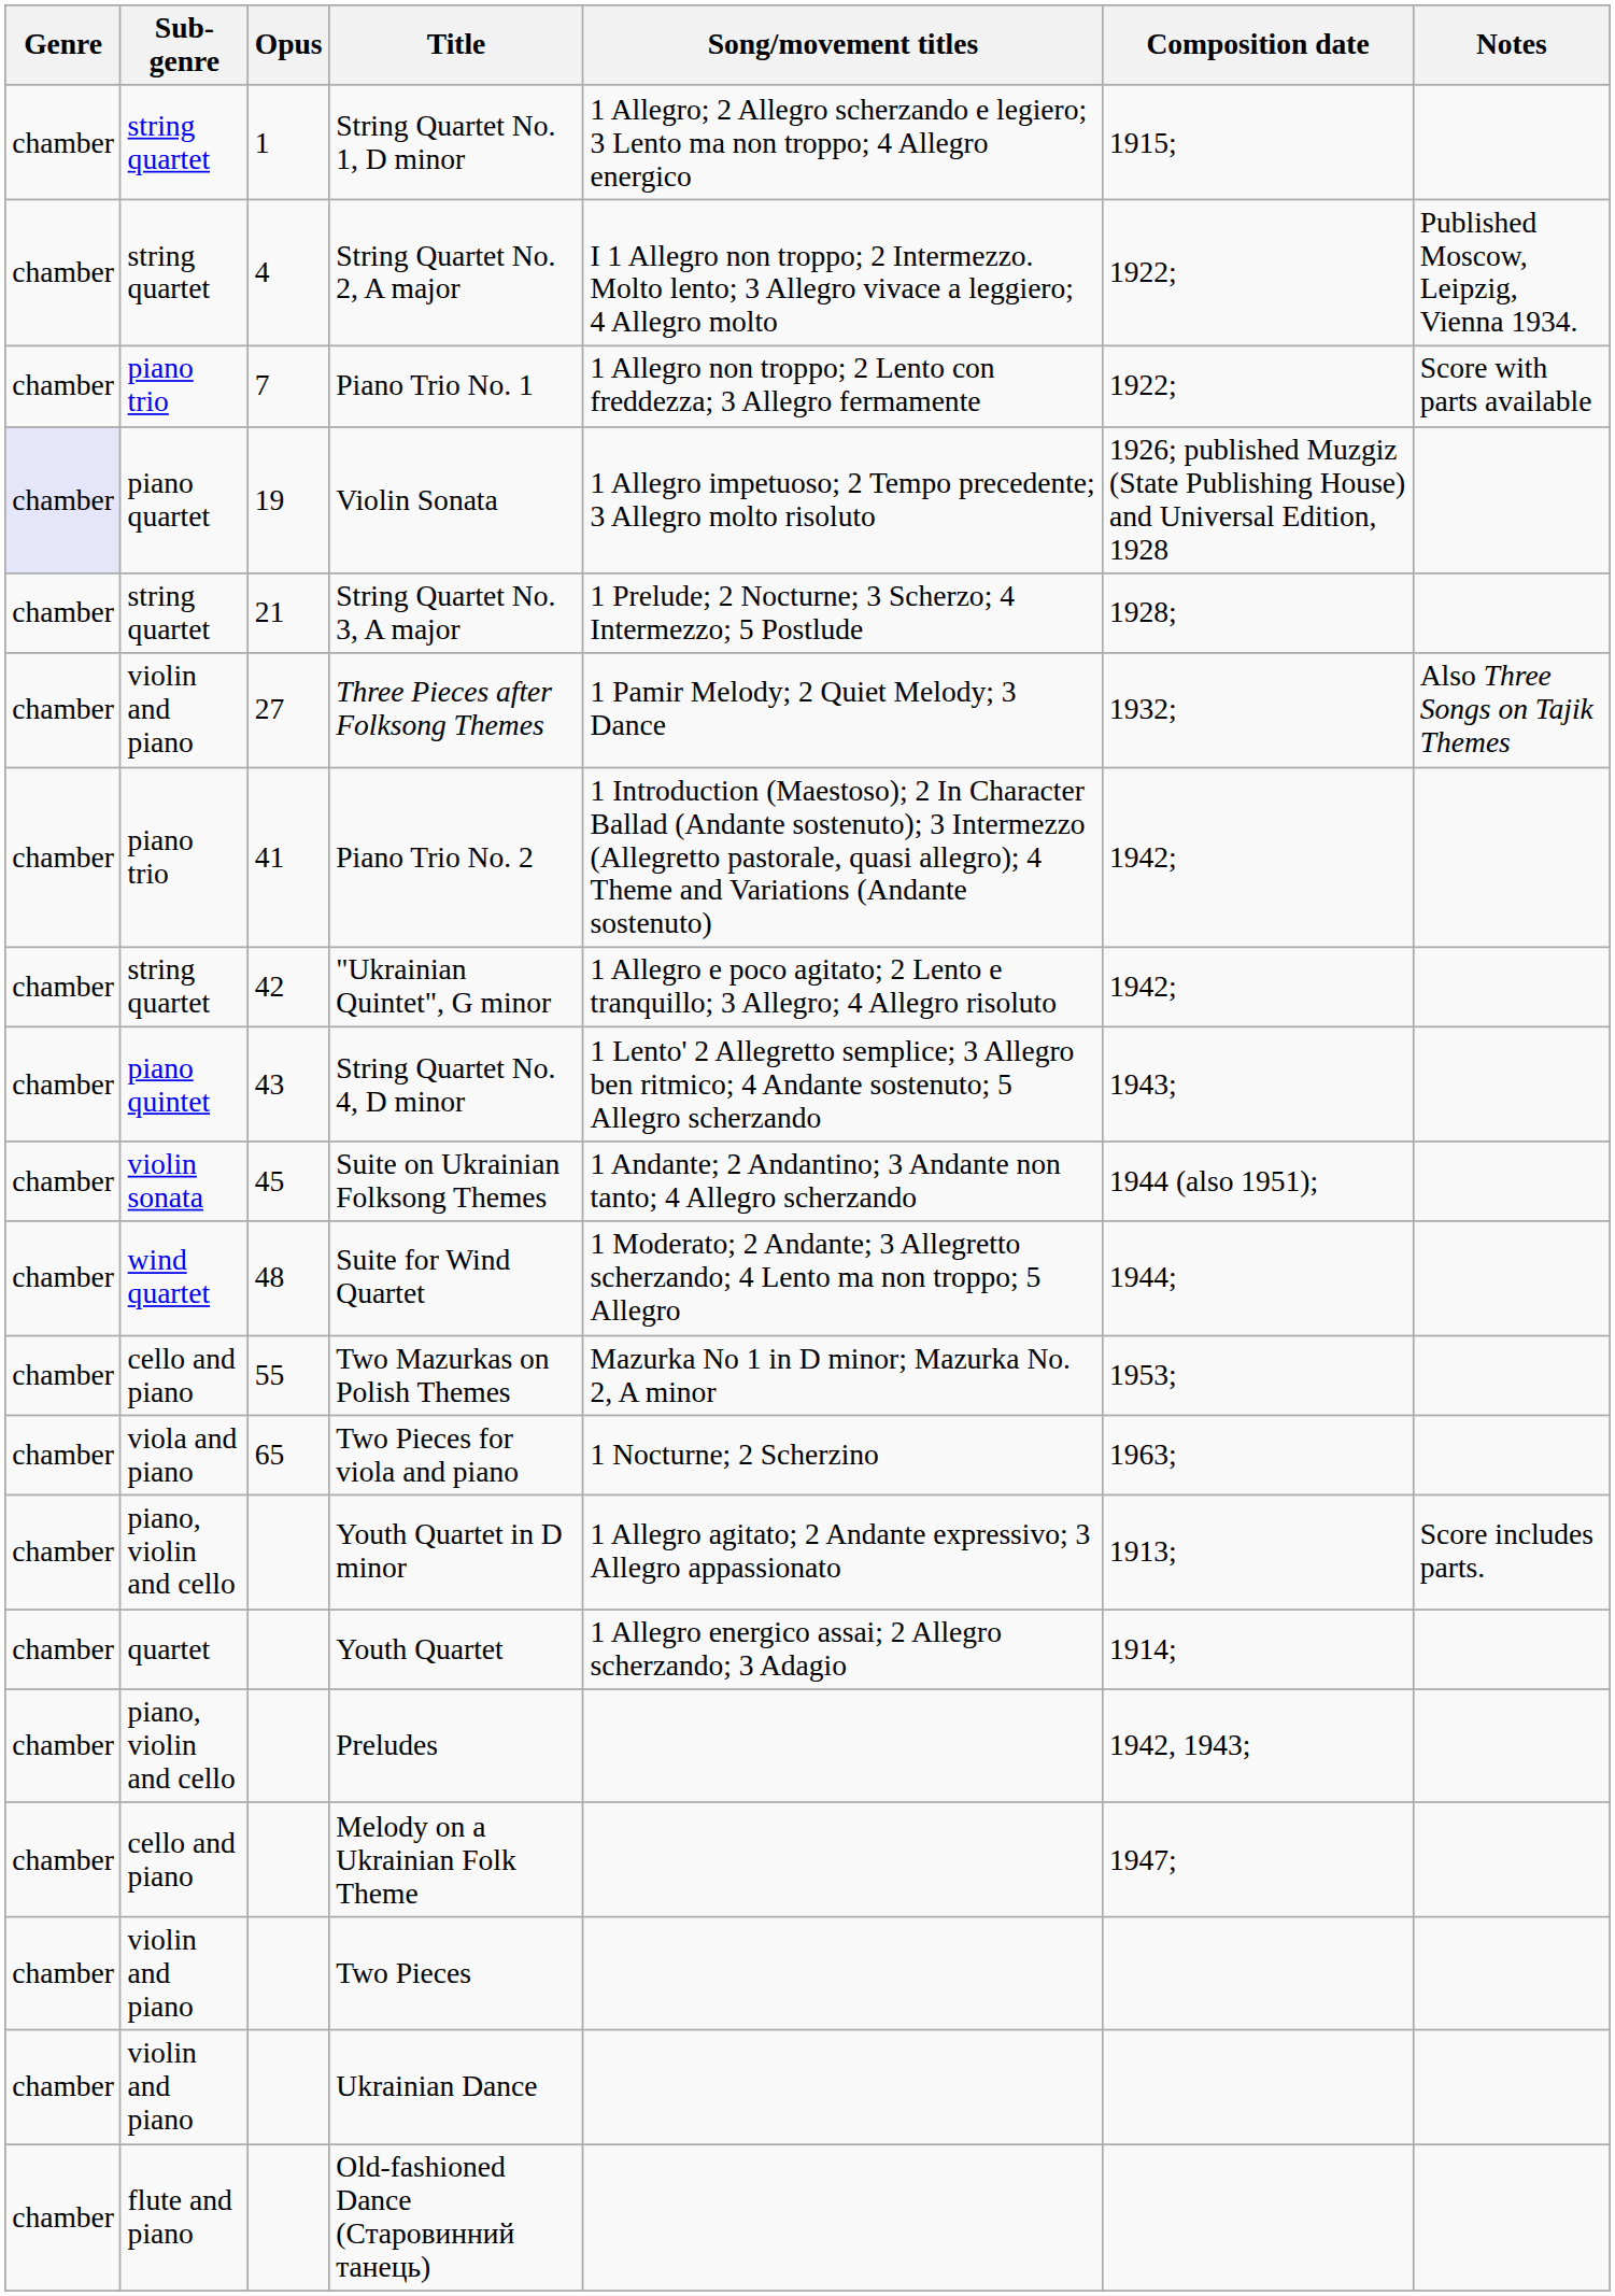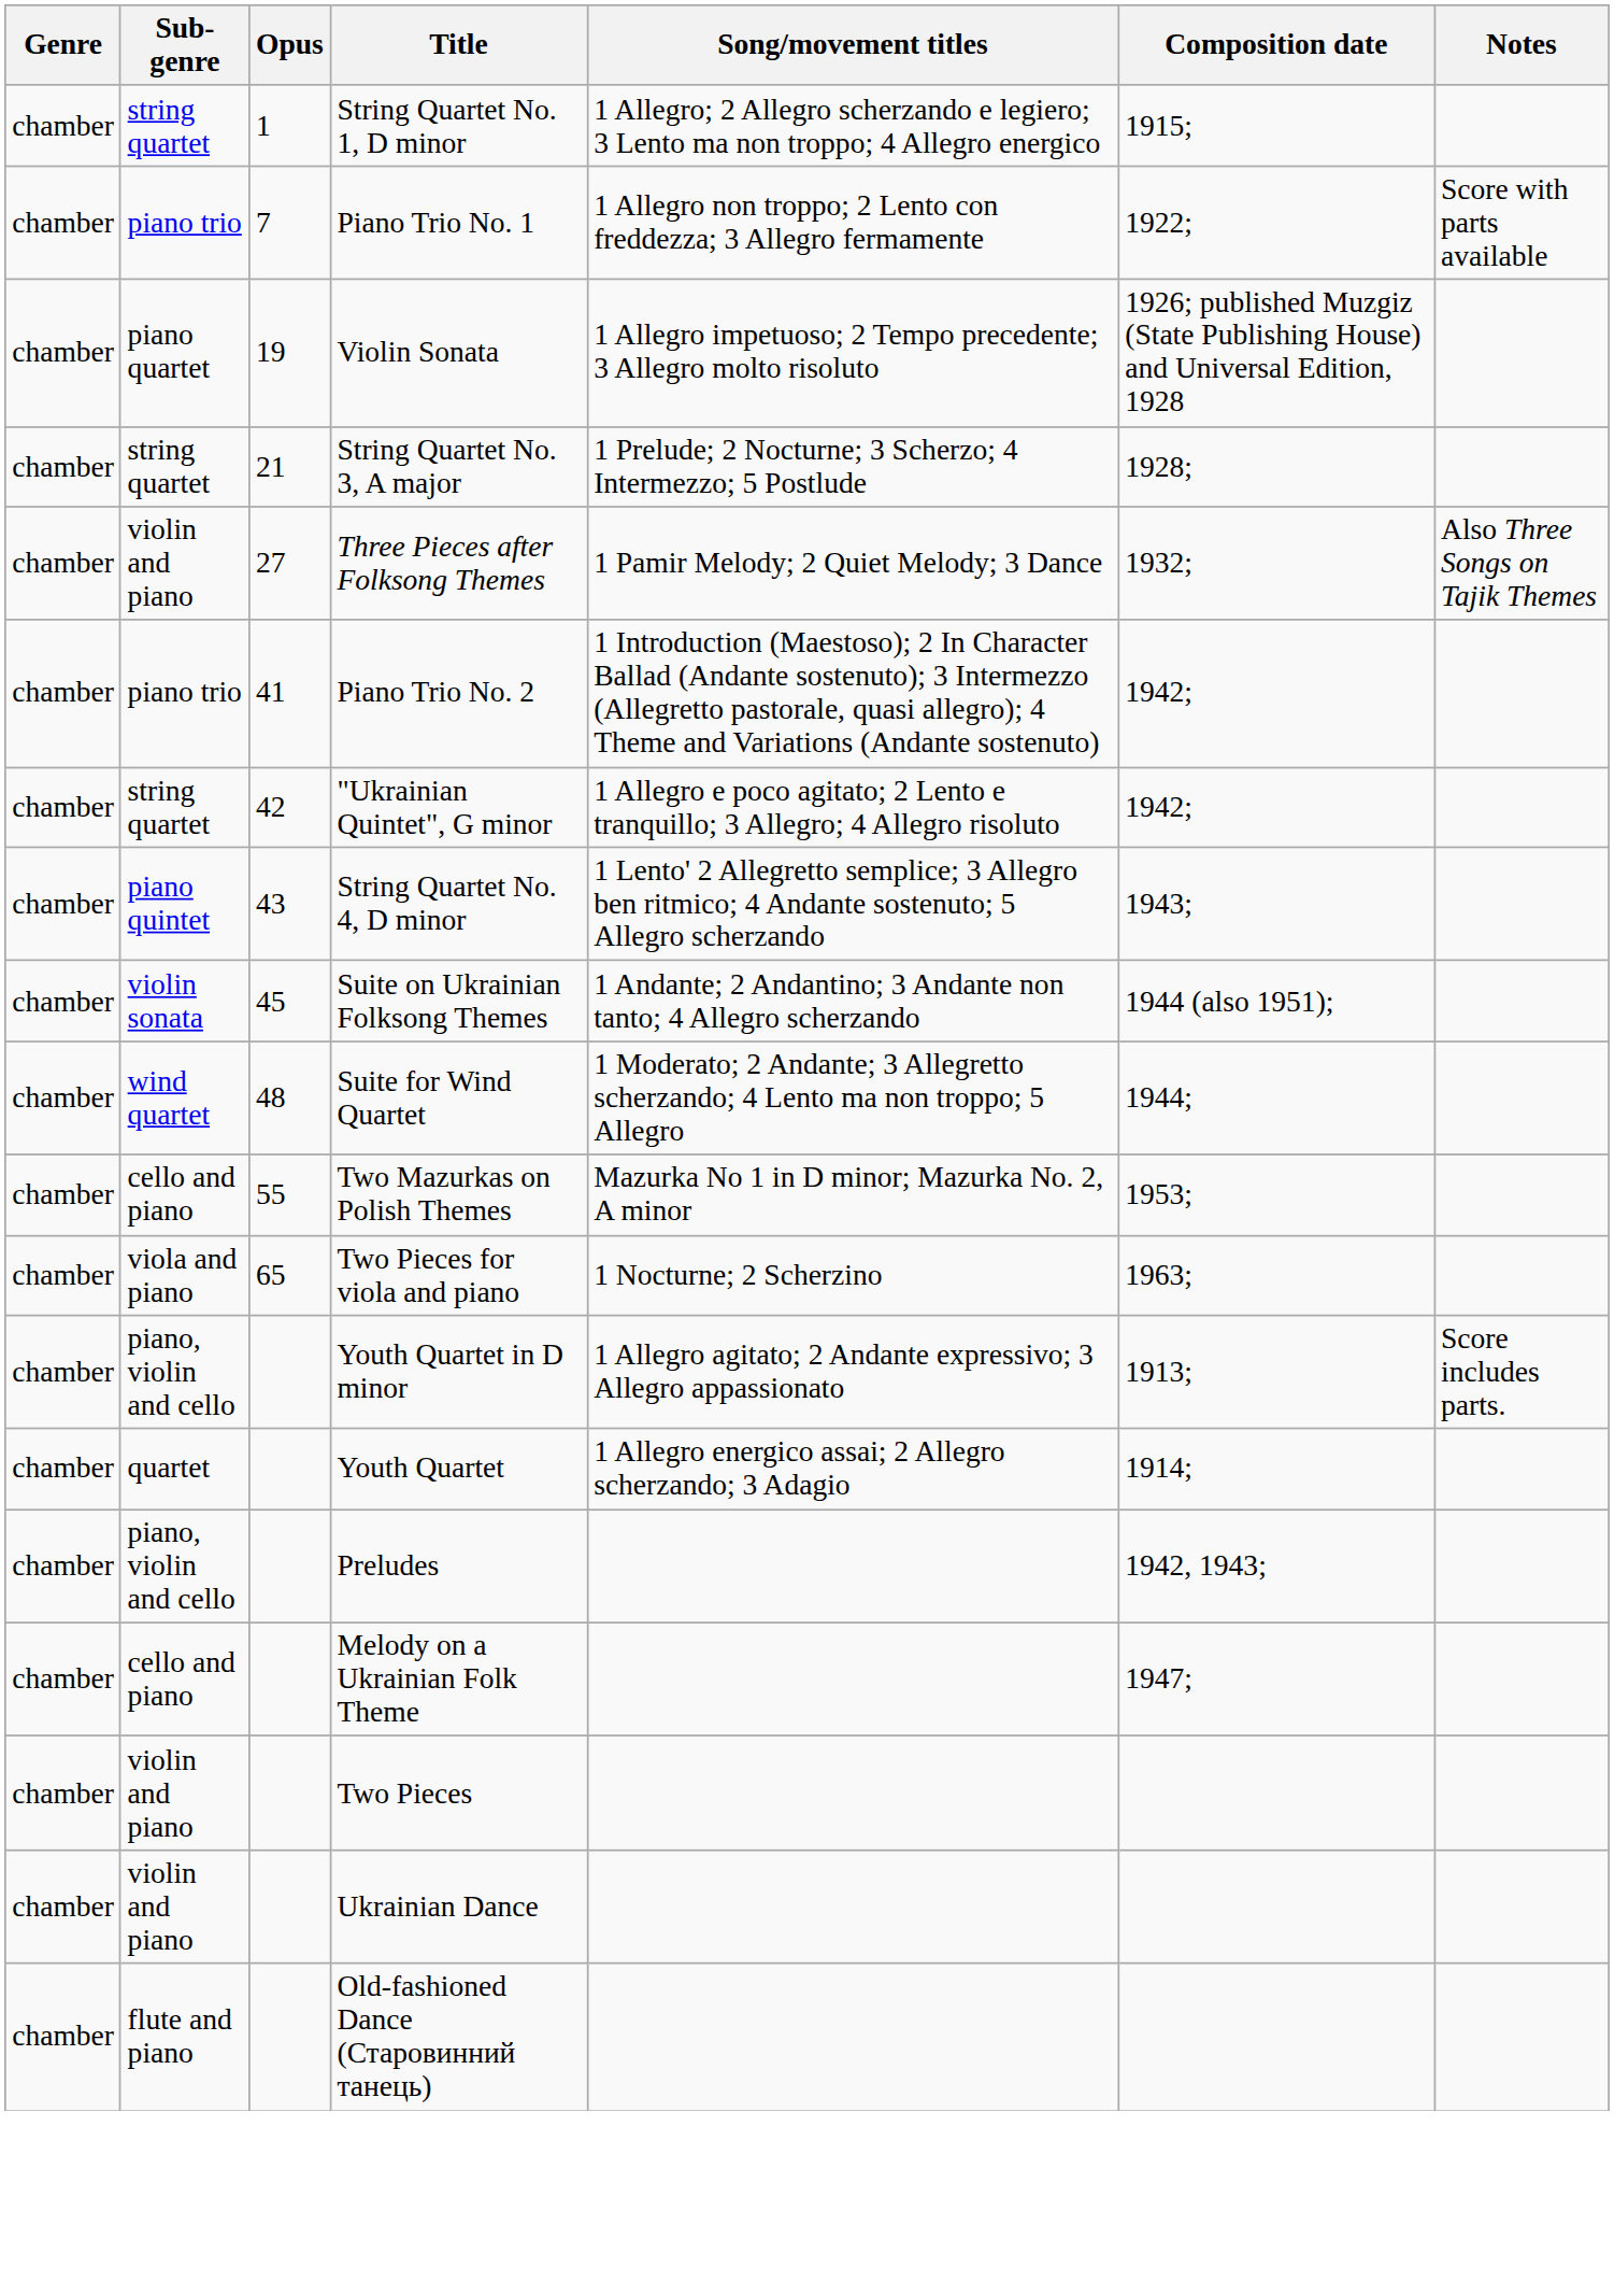 <table class="wikitable sortable">
 <tr>
 <th>Genre</th>
 <th>Sub-genre</th>
 <th>Opus</th>
 <th>Title</th>
 <th>Song/movement titles</th>
 <th>Composition date</th>
 <th>Notes</th>
 </tr>
 <tr>
 <td>chamber</td>
 <td><a href='#'>string quartet</a></td>
 <td>1</td>
 <td>String Quartet No. 1, D minor</td>
 <td>1 Allegro; 2 Allegro scherzando e legiero; 3 Lento ma non troppo; 4 Allegro energico</td>
 <td>1915;</td>
 <td></td>
 </tr>
 <tr>
 <td>chamber</td>
-<td>string quartet</td>
-<td>4</td>
-<td>String Quartet No. 2, A major</td>
-<td><br>I   1 Allegro non troppo; 2 Intermezzo. Molto lento; 3 Allegro vivace a leggiero; 4 Allegro molto</td>
-<td>1922;</td>
-<td>Published Moscow, Leipzig, Vienna 1934.</td>
-</tr>
-<tr>
-<td>chamber</td>
 <td><a href='#'>piano trio</a></td>
 <td>7</td>
 <td>Piano Trio No. 1</td>
 <td>1 Allegro non troppo; 2 Lento con freddezza; 3 Allegro fermamente</td>
 <td>1922;</td>
 <td>Score with parts available</td>
 </tr>
 <tr>
-<td style="background: lavender;">chamber</td>
+<td>chamber</td>
 <td>piano quartet</td>
 <td>19</td>
 <td>Violin Sonata</td>
 <td>1 Allegro impetuoso; 2 Tempo precedente; 3 Allegro molto risoluto</td>
 <td>1926; published Muzgiz (State Publishing House) and Universal Edition, 1928</td>
 <td></td>
 </tr>
 <tr>
 <td>chamber</td>
 <td>string quartet</td>
 <td>21</td>
 <td>String Quartet No. 3, A major</td>
 <td>1 Prelude; 2 Nocturne; 3 Scherzo; 4 Intermezzo; 5 Postlude</td>
 <td>1928;</td>
 <td></td>
 </tr>
 <tr>
 <td>chamber</td>
 <td>violin and piano</td>
 <td>27</td>
 <td><em>Three Pieces after Folksong Themes</em></td>
 <td>1 Pamir Melody; 2 Quiet Melody; 3 Dance</td>
 <td>1932;</td>
 <td>Also <em>Three Songs on Tajik Themes</em></td>
 </tr>
 <tr>
 <td>chamber</td>
 <td>piano trio</td>
 <td>41</td>
 <td>Piano Trio No. 2</td>
 <td>1 Introduction (Maestoso); 2 In Character Ballad (Andante sostenuto); 3 Intermezzo (Allegretto pastorale, quasi allegro); 4 Theme and Variations (Andante sostenuto)</td>
 <td>1942;</td>
 <td></td>
 </tr>
 <tr>
 <td>chamber</td>
 <td>string quartet</td>
 <td>42</td>
 <td>"Ukrainian Quintet", G minor</td>
 <td>1 Allegro e poco agitato; 2 Lento e tranquillo; 3 Allegro; 4 Allegro risoluto</td>
 <td>1942;</td>
 <td></td>
 </tr>
 <tr>
 <td>chamber</td>
 <td><a href='#'>piano quintet</a></td>
 <td>43</td>
 <td>String Quartet No. 4, D minor</td>
 <td>1 Lento' 2 Allegretto semplice; 3 Allegro ben ritmico; 4 Andante sostenuto; 5 Allegro scherzando</td>
 <td>1943;</td>
 <td></td>
 </tr>
 <tr>
 <td>chamber</td>
 <td><a href='#'>violin sonata</a></td>
 <td>45</td>
 <td>Suite on Ukrainian Folksong Themes</td>
 <td>1 Andante; 2 Andantino; 3 Andante non tanto; 4 Allegro scherzando</td>
 <td>1944 (also 1951);</td>
 <td></td>
 </tr>
 <tr>
 <td>chamber</td>
 <td><a href='#'>wind quartet</a></td>
 <td>48</td>
 <td>Suite for Wind Quartet</td>
 <td>1 Moderato; 2 Andante; 3 Allegretto scherzando; 4 Lento ma non troppo; 5 Allegro</td>
 <td>1944;</td>
 <td></td>
 </tr>
 <tr>
 <td>chamber</td>
 <td>cello and piano</td>
 <td>55</td>
 <td>Two Mazurkas on Polish Themes</td>
 <td>Mazurka No 1 in D minor; Mazurka No. 2, A minor</td>
 <td>1953;</td>
 <td></td>
 </tr>
 <tr>
 <td>chamber</td>
 <td>viola and piano</td>
 <td>65</td>
 <td>Two Pieces for viola and piano</td>
 <td>1 Nocturne; 2 Scherzino</td>
 <td>1963;</td>
 <td></td>
 </tr>
 <tr>
 <td>chamber</td>
 <td>piano, violin and cello</td>
 <td></td>
 <td>Youth Quartet in D minor</td>
 <td>1 Allegro agitato; 2 Andante expressivo; 3 Allegro appassionato</td>
 <td>1913;</td>
 <td>Score includes parts.</td>
 </tr>
 <tr>
 <td>chamber</td>
 <td>quartet</td>
 <td></td>
 <td>Youth Quartet</td>
 <td>1 Allegro energico assai; 2 Allegro scherzando; 3 Adagio</td>
 <td>1914;</td>
 <td></td>
 </tr>
 <tr>
 <td>chamber</td>
 <td>piano, violin and cello</td>
 <td></td>
 <td>Preludes</td>
 <td></td>
 <td>1942, 1943;</td>
 <td></td>
 </tr>
 <tr>
 <td>chamber</td>
 <td>cello and piano</td>
 <td></td>
 <td>Melody on a Ukrainian Folk Theme</td>
 <td></td>
 <td>1947;</td>
 <td></td>
 </tr>
 <tr>
 <td>chamber</td>
 <td>violin and piano</td>
 <td></td>
 <td>Two Pieces</td>
 <td></td>
 <td></td>
 <td></td>
 </tr>
 <tr>
 <td>chamber</td>
 <td>violin and piano</td>
 <td></td>
 <td>Ukrainian Dance</td>
 <td></td>
 <td></td>
 <td></td>
 </tr>
 <tr>
 <td>chamber</td>
 <td>flute and piano</td>
 <td></td>
 <td>Old-fashioned Dance (Старовинний танець)</td>
 <td></td>
 <td></td>
 <td></td>
 </tr>
 </table>
